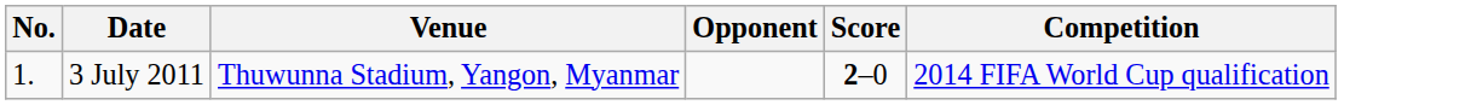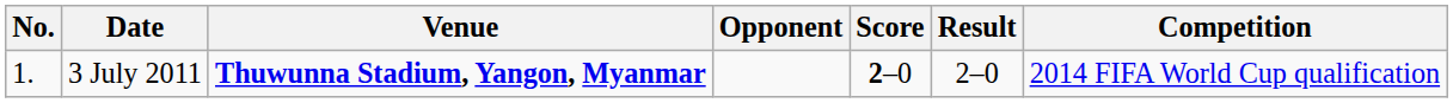 <table class="wikitable">
 <tr>
 <th>No.</th>
 <th>Date</th>
 <th>Venue</th>
 <th>Opponent</th>
 <th>Score</th>
+<th>Result</th>
 <th>Competition</th>
 </tr>
 <tr>
 <td>1.</td>
 <td>3 July 2011</td>
-<td><a href='#'>Thuwunna Stadium</a>, <a href='#'>Yangon</a>, <a href='#'>Myanmar</a></td>
+<td><strong><a href='#'>Thuwunna Stadium</a>, <a href='#'>Yangon</a>, <a href='#'>Myanmar</a></strong></td>
 <td></td>
 <td align=center><strong>2</strong>–0</td>
+<td align=center>2–0</td>
 <td><a href='#'>2014 FIFA World Cup qualification</a></td>
 </tr>
 </table>
